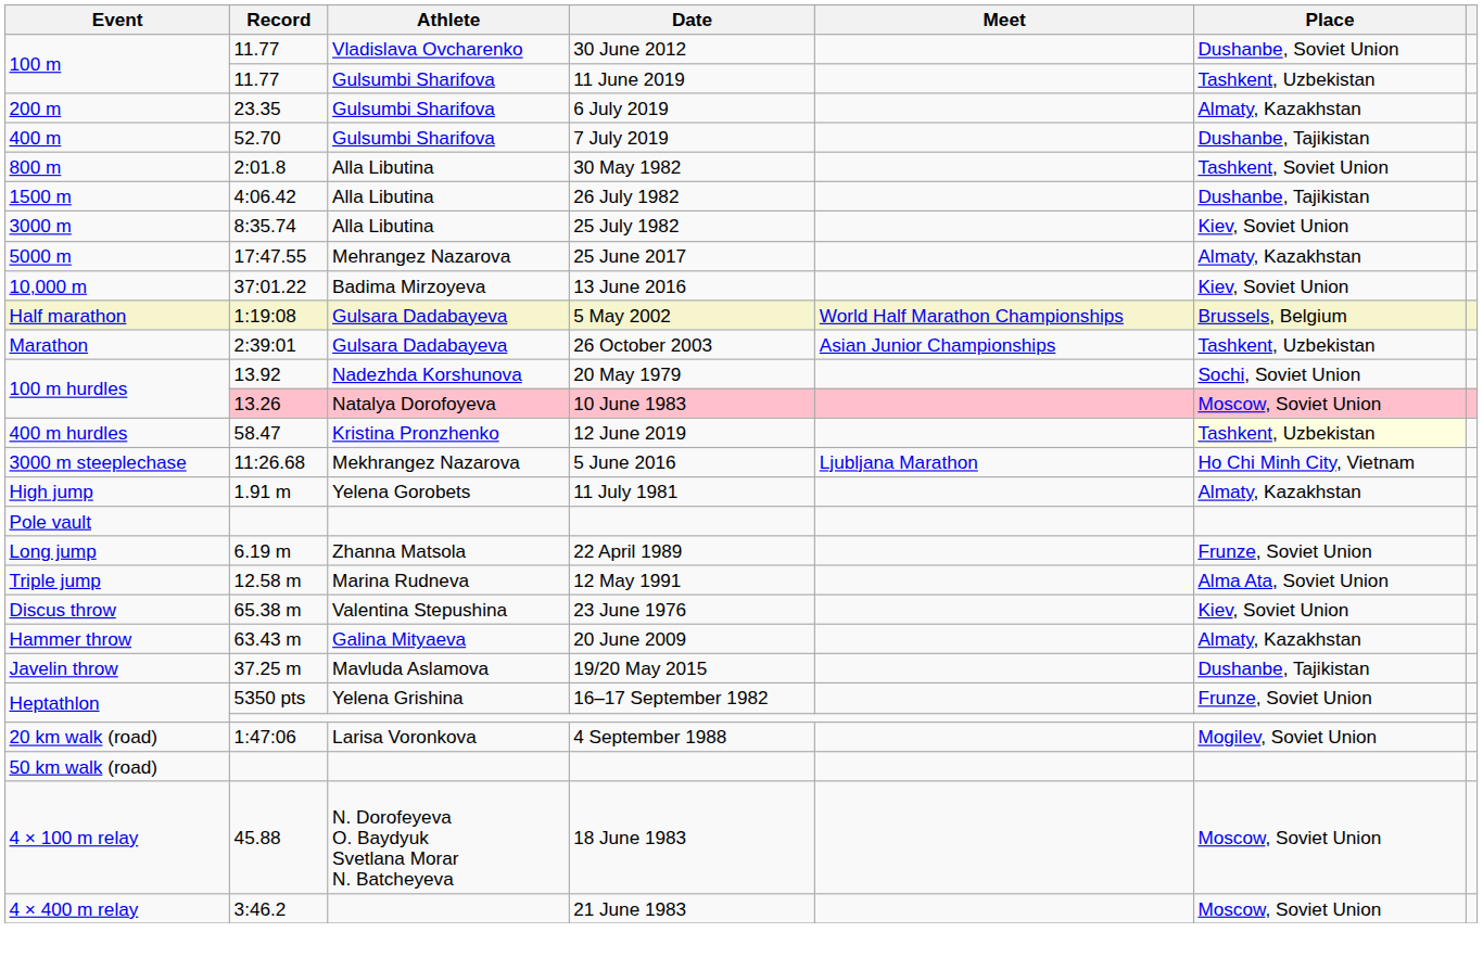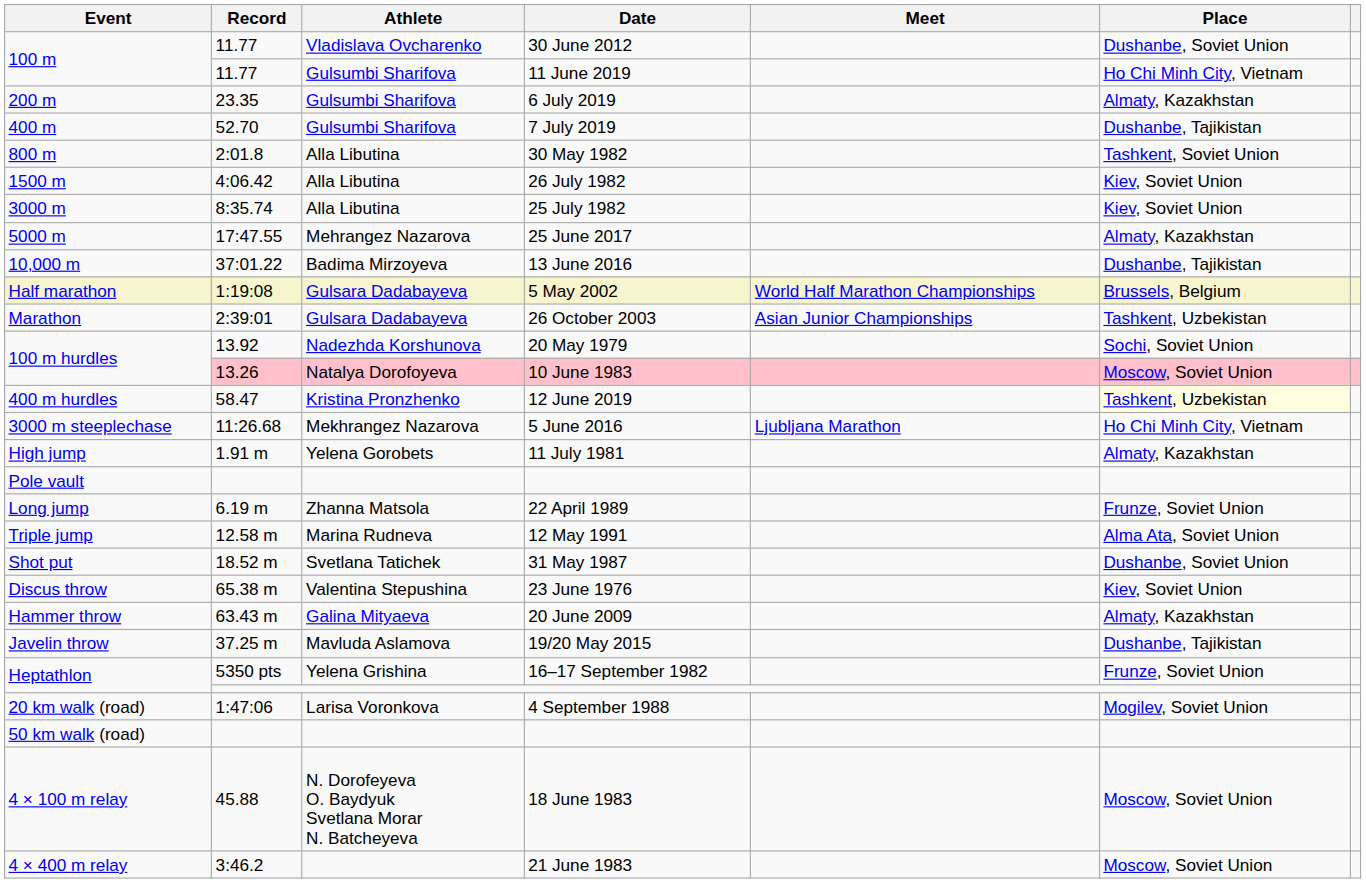 <table class="wikitable" style="font-size:95%; width: 95%;">
 <tr>
 <th>Event</th>
 <th>Record</th>
 <th>Athlete</th>
 <th>Date</th>
 <th>Meet</th>
 <th>Place</th>
 <th></th>
 </tr>
 <tr>
 <td rowspan=2><a href='#'>100 m</a></td>
 <td>11.77 </td>
 <td><a href='#'>Vladislava Ovcharenko</a></td>
 <td>30 June 2012</td>
 <td></td>
 <td><a href='#'>Dushanbe</a>, Soviet Union</td>
 <td></td>
 </tr>
 <tr>
 <td>11.77 </td>
 <td><a href='#'>Gulsumbi Sharifova</a></td>
 <td>11 June 2019</td>
 <td></td>
-<td><a href='#'>Tashkent</a>, Uzbekistan</td>
+<td><a href='#'>Ho Chi Minh City</a>, Vietnam</td>
 <td></td>
 </tr>
 <tr>
 <td><a href='#'>200 m</a></td>
 <td>23.35 </td>
 <td><a href='#'>Gulsumbi Sharifova</a></td>
 <td>6 July 2019</td>
 <td></td>
 <td><a href='#'>Almaty</a>, Kazakhstan</td>
 <td></td>
 </tr>
 <tr>
 <td><a href='#'>400 m</a></td>
 <td>52.70</td>
 <td><a href='#'>Gulsumbi Sharifova</a></td>
 <td>7 July 2019</td>
 <td></td>
 <td><a href='#'>Dushanbe</a>, Tajikistan</td>
 <td></td>
 </tr>
 <tr>
 <td><a href='#'>800 m</a></td>
 <td>2:01.8 </td>
 <td>Alla Libutina</td>
 <td>30 May 1982</td>
 <td></td>
 <td><a href='#'>Tashkent</a>, Soviet Union</td>
 <td></td>
 </tr>
 <tr>
 <td><a href='#'>1500 m</a></td>
 <td>4:06.42</td>
 <td>Alla Libutina</td>
 <td>26 July 1982</td>
 <td></td>
-<td><a href='#'>Dushanbe</a>, Tajikistan</td>
+<td><a href='#'>Kiev</a>, Soviet Union</td>
 <td></td>
 </tr>
 <tr>
 <td><a href='#'>3000 m</a></td>
 <td>8:35.74</td>
 <td>Alla Libutina</td>
 <td>25 July 1982</td>
 <td></td>
 <td><a href='#'>Kiev</a>, Soviet Union</td>
 <td></td>
 </tr>
 <tr>
 <td><a href='#'>5000 m</a></td>
 <td>17:47.55</td>
 <td>Mehrangez Nazarova</td>
 <td>25 June 2017</td>
 <td></td>
 <td><a href='#'>Almaty</a>, Kazakhstan</td>
 <td></td>
 </tr>
 <tr>
 <td><a href='#'>10,000 m</a></td>
 <td>37:01.22</td>
 <td>Badima Mirzoyeva</td>
 <td>13 June 2016</td>
 <td></td>
-<td><a href='#'>Kiev</a>, Soviet Union</td>
+<td><a href='#'>Dushanbe</a>, Tajikistan</td>
 <td></td>
 </tr>
 <tr style="background:#f6F5CE;">
 <td><a href='#'>Half marathon</a></td>
 <td>1:19:08</td>
 <td><a href='#'>Gulsara Dadabayeva</a></td>
 <td>5 May 2002</td>
 <td><a href='#'>World Half Marathon Championships</a></td>
 <td><a href='#'>Brussels</a>, Belgium</td>
 <td></td>
 </tr>
 <tr>
 <td><a href='#'>Marathon</a></td>
 <td>2:39:01</td>
 <td><a href='#'>Gulsara Dadabayeva</a></td>
 <td>26 October 2003</td>
 <td><a href='#'>Asian Junior Championships</a></td>
 <td><a href='#'>Tashkent</a>, Uzbekistan</td>
 <td></td>
 </tr>
 <tr>
 <td rowspan=2><a href='#'>100 m hurdles</a></td>
 <td>13.92 </td>
 <td><a href='#'>Nadezhda Korshunova</a></td>
 <td>20 May 1979</td>
 <td></td>
 <td><a href='#'>Sochi</a>, Soviet Union</td>
 <td></td>
 </tr>
 <tr style="background:pink">
 <td>13.26 </td>
 <td>Natalya Dorofoyeva</td>
 <td>10 June 1983</td>
 <td></td>
 <td><a href='#'>Moscow</a>, Soviet Union</td>
 <td></td>
 </tr>
 <tr>
 <td><a href='#'>400 m hurdles</a></td>
 <td>58.47</td>
 <td><a href='#'>Kristina Pronzhenko</a></td>
 <td>12 June 2019</td>
 <td></td>
 <td style="background: lightyellow;"><a href='#'>Tashkent</a>, Uzbekistan</td>
 <td></td>
 </tr>
 <tr>
 <td><a href='#'>3000 m steeplechase</a></td>
 <td>11:26.68</td>
 <td>Mekhrangez Nazarova</td>
 <td>5 June 2016</td>
 <td><a href='#'>Ljubljana Marathon</a></td>
 <td><a href='#'>Ho Chi Minh City</a>, Vietnam</td>
 <td></td>
 </tr>
 <tr>
 <td><a href='#'>High jump</a></td>
 <td>1.91 m</td>
 <td>Yelena Gorobets</td>
 <td>11 July 1981</td>
 <td></td>
 <td><a href='#'>Almaty</a>, Kazakhstan</td>
 <td></td>
 </tr>
 <tr>
 <td><a href='#'>Pole vault</a></td>
 <td></td>
 <td></td>
 <td></td>
 <td></td>
 <td></td>
 <td></td>
 </tr>
 <tr>
 <td><a href='#'>Long jump</a></td>
 <td>6.19 m</td>
 <td>Zhanna Matsola</td>
 <td>22 April 1989</td>
 <td></td>
 <td><a href='#'>Frunze</a>, Soviet Union</td>
 <td></td>
 </tr>
 <tr>
 <td><a href='#'>Triple jump</a></td>
 <td>12.58 m</td>
 <td>Marina Rudneva</td>
 <td>12 May 1991</td>
 <td></td>
 <td><a href='#'>Alma Ata</a>, Soviet Union</td>
 <td></td>
 </tr>
 <tr>
+<td><a href='#'>Shot put</a></td>
+<td>18.52 m</td>
+<td>Svetlana Tatichek</td>
+<td>31 May 1987</td>
+<td></td>
+<td><a href='#'>Dushanbe</a>, Soviet Union</td>
+<td></td>
+</tr>
+<tr>
 <td><a href='#'>Discus throw</a></td>
 <td>65.38 m</td>
 <td>Valentina Stepushina</td>
 <td>23 June 1976</td>
 <td></td>
 <td><a href='#'>Kiev</a>, Soviet Union</td>
 <td></td>
 </tr>
 <tr>
 <td><a href='#'>Hammer throw</a></td>
 <td>63.43 m</td>
 <td><a href='#'>Galina Mityaeva</a></td>
 <td>20 June 2009</td>
 <td></td>
 <td><a href='#'>Almaty</a>, Kazakhstan</td>
 <td></td>
 </tr>
 <tr>
 <td><a href='#'>Javelin throw</a></td>
 <td>37.25 m</td>
 <td>Mavluda Aslamova</td>
 <td>19/20 May 2015</td>
 <td></td>
 <td><a href='#'>Dushanbe</a>, Tajikistan</td>
 <td></td>
 </tr>
 <tr>
 <td rowspan=2><a href='#'>Heptathlon</a></td>
 <td>5350 pts </td>
 <td>Yelena Grishina</td>
 <td>16–17 September 1982</td>
 <td></td>
 <td><a href='#'>Frunze</a>, Soviet Union</td>
 <td></td>
 </tr>
 <tr>
 <td colspan=5></td>
 <td></td>
 </tr>
 <tr>
 <td><a href='#'>20 km walk</a> (road)</td>
 <td>1:47:06</td>
 <td>Larisa Voronkova</td>
 <td>4 September 1988</td>
 <td></td>
 <td><a href='#'>Mogilev</a>, Soviet Union</td>
 <td></td>
 </tr>
 <tr>
 <td><a href='#'>50 km walk</a> (road)</td>
 <td></td>
 <td></td>
 <td></td>
 <td></td>
 <td></td>
 <td></td>
 </tr>
 <tr>
 <td><a href='#'>4 × 100 m relay</a></td>
 <td>45.88</td>
 <td><br>N. Dorofeyeva<br>O. Baydyuk<br>Svetlana Morar<br>N. Batcheyeva</td>
 <td>18 June 1983</td>
 <td></td>
 <td><a href='#'>Moscow</a>, Soviet Union</td>
 <td></td>
 </tr>
 <tr>
 <td><a href='#'>4 × 400 m relay</a></td>
 <td>3:46.2 </td>
 <td></td>
 <td>21 June 1983</td>
 <td></td>
 <td><a href='#'>Moscow</a>, Soviet Union</td>
 <td></td>
 </tr>
 </table>
